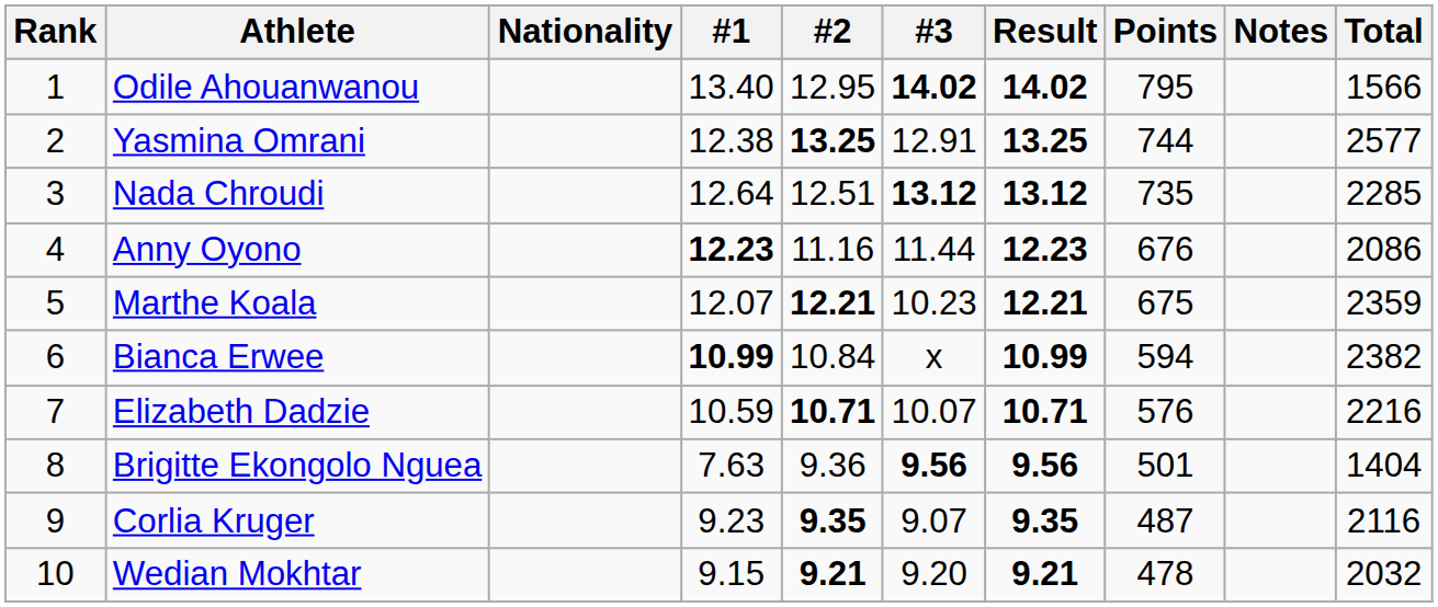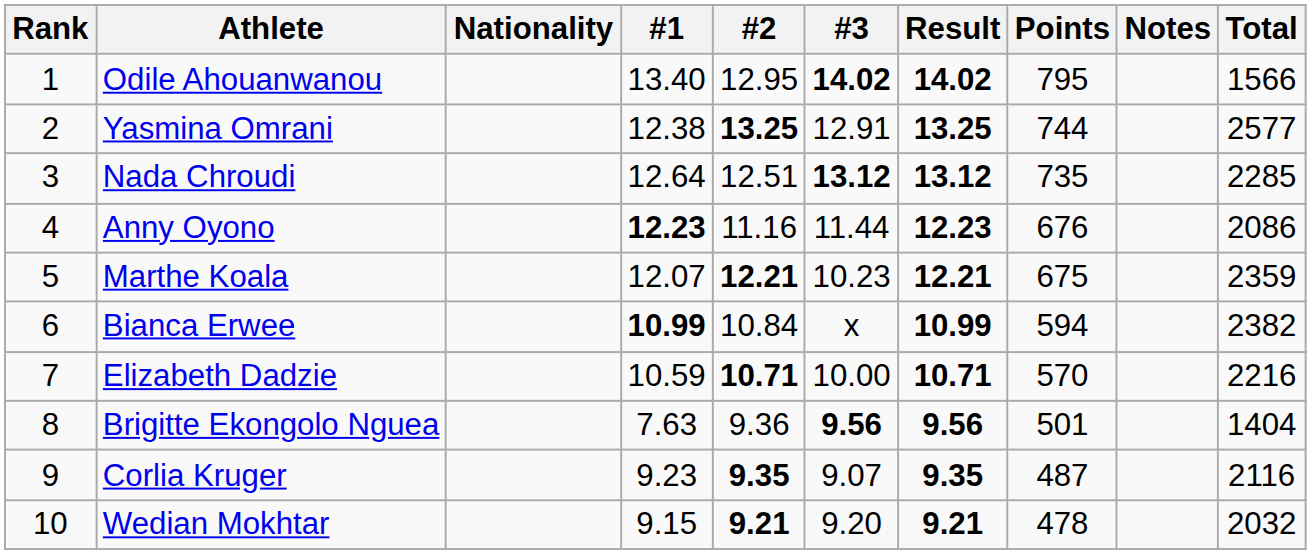 <table class="wikitable sortable" style="text-align:center">
 <tr>
 <th>Rank</th>
 <th>Athlete</th>
 <th>Nationality</th>
 <th>#1</th>
 <th>#2</th>
 <th>#3</th>
 <th>Result</th>
 <th>Points</th>
 <th>Notes</th>
 <th>Total</th>
 </tr>
 <tr>
 <td>1</td>
 <td align=left><a href='#'>Odile Ahouanwanou</a></td>
 <td align=left></td>
 <td>13.40</td>
 <td>12.95</td>
 <td><strong>14.02</strong></td>
 <td><strong>14.02</strong></td>
 <td>795</td>
 <td></td>
 <td>1566</td>
 </tr>
 <tr>
 <td>2</td>
 <td align=left><a href='#'>Yasmina Omrani</a></td>
 <td align=left></td>
 <td>12.38</td>
 <td><strong>13.25</strong></td>
 <td>12.91</td>
 <td><strong>13.25</strong></td>
 <td>744</td>
 <td></td>
 <td>2577</td>
 </tr>
 <tr>
 <td>3</td>
 <td align=left><a href='#'>Nada Chroudi</a></td>
 <td align=left></td>
 <td>12.64</td>
 <td>12.51</td>
 <td><strong>13.12</strong></td>
 <td><strong>13.12</strong></td>
 <td>735</td>
 <td></td>
 <td>2285</td>
 </tr>
 <tr>
 <td>4</td>
 <td align=left><a href='#'>Anny Oyono</a></td>
 <td align=left></td>
 <td><strong>12.23</strong></td>
 <td>11.16</td>
 <td>11.44</td>
 <td><strong>12.23</strong></td>
 <td>676</td>
 <td></td>
 <td>2086</td>
 </tr>
 <tr>
 <td>5</td>
 <td align=left><a href='#'>Marthe Koala</a></td>
 <td align=left></td>
 <td>12.07</td>
 <td><strong>12.21</strong></td>
 <td>10.23</td>
 <td><strong>12.21</strong></td>
 <td>675</td>
 <td></td>
 <td>2359</td>
 </tr>
 <tr>
 <td>6</td>
 <td align=left><a href='#'>Bianca Erwee</a></td>
 <td align=left></td>
 <td><strong>10.99</strong></td>
 <td>10.84</td>
 <td>x</td>
 <td><strong>10.99</strong></td>
 <td>594</td>
 <td></td>
 <td>2382</td>
 </tr>
 <tr>
 <td>7</td>
 <td align=left><a href='#'>Elizabeth Dadzie</a></td>
 <td align=left></td>
 <td>10.59</td>
 <td><strong>10.71</strong></td>
-<td>10.07</td>
+<td>10.00</td>
 <td><strong>10.71</strong></td>
-<td>576</td>
+<td>570</td>
 <td></td>
 <td>2216</td>
 </tr>
 <tr>
 <td>8</td>
 <td align=left><a href='#'>Brigitte Ekongolo Nguea</a></td>
 <td align=left></td>
 <td>7.63</td>
 <td>9.36</td>
 <td><strong>9.56</strong></td>
 <td><strong>9.56</strong></td>
 <td>501</td>
 <td></td>
 <td>1404</td>
 </tr>
 <tr>
 <td>9</td>
 <td align=left><a href='#'>Corlia Kruger</a></td>
 <td align=left></td>
 <td>9.23</td>
 <td><strong>9.35</strong></td>
 <td>9.07</td>
 <td><strong>9.35</strong></td>
 <td>487</td>
 <td></td>
 <td>2116</td>
 </tr>
 <tr>
 <td>10</td>
 <td align=left><a href='#'>Wedian Mokhtar</a></td>
 <td align=left></td>
 <td>9.15</td>
 <td><strong>9.21</strong></td>
 <td>9.20</td>
 <td><strong>9.21</strong></td>
 <td>478</td>
 <td></td>
 <td>2032</td>
 </tr>
 </table>
